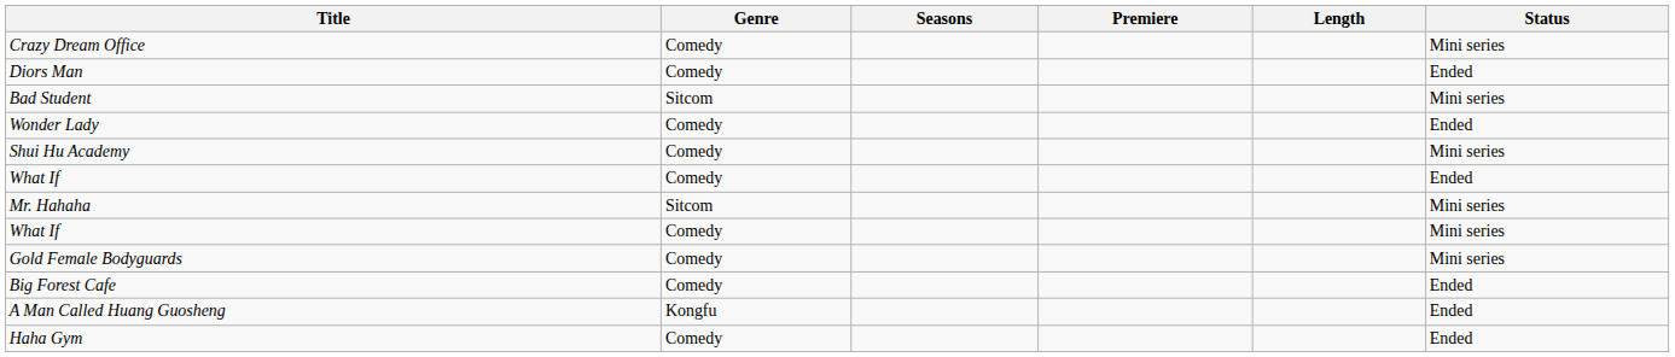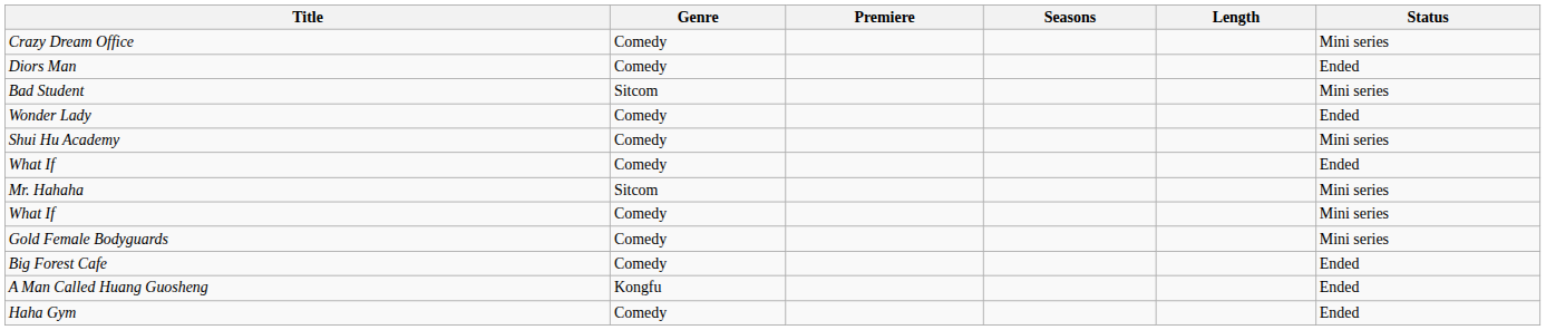 <table class="wikitable sortable" style="width:100%" id="dramashows">
 <tr>
 <th>Title</th>
 <th>Genre</th>
+<th>Premiere</th>
 <th>Seasons</th>
-<th>Premiere</th>
 <th>Length</th>
 <th>Status</th>
 </tr>
 <tr>
 <td><em>Crazy Dream Office</em></td>
 <td>Comedy</td>
 <td></td>
 <td></td>
 <td></td>
 <td>Mini series</td>
 </tr>
 <tr>
 <td><em>Diors Man</em></td>
 <td>Comedy</td>
 <td></td>
 <td></td>
 <td></td>
 <td>Ended</td>
 </tr>
 <tr>
 <td><em>Bad Student</em></td>
 <td>Sitcom</td>
 <td></td>
 <td></td>
 <td></td>
 <td>Mini series</td>
 </tr>
 <tr>
 <td><em>Wonder Lady</em></td>
 <td>Comedy</td>
 <td></td>
 <td></td>
 <td></td>
 <td>Ended</td>
 </tr>
 <tr>
 <td><em>Shui Hu Academy</em></td>
 <td>Comedy</td>
 <td></td>
 <td></td>
 <td></td>
 <td>Mini series</td>
 </tr>
 <tr>
 <td><em>What If</em></td>
 <td>Comedy</td>
 <td></td>
 <td></td>
 <td></td>
 <td>Ended</td>
 </tr>
 <tr>
 <td><em>Mr. Hahaha</em></td>
 <td>Sitcom</td>
 <td></td>
 <td></td>
 <td></td>
 <td>Mini series</td>
 </tr>
 <tr>
 <td><em>What If</em></td>
 <td>Comedy</td>
 <td></td>
 <td></td>
 <td></td>
 <td>Mini series</td>
 </tr>
 <tr>
 <td><em>Gold Female Bodyguards</em></td>
 <td>Comedy</td>
 <td></td>
 <td></td>
 <td></td>
 <td>Mini series</td>
 </tr>
 <tr>
 <td><em>Big Forest Cafe</em></td>
 <td>Comedy</td>
 <td></td>
 <td></td>
 <td></td>
 <td>Ended</td>
 </tr>
 <tr>
 <td><em>A Man Called Huang Guosheng</em></td>
 <td>Kongfu</td>
 <td></td>
 <td></td>
 <td></td>
 <td>Ended</td>
 </tr>
 <tr>
 <td><em>Haha Gym</em></td>
 <td>Comedy</td>
 <td></td>
 <td></td>
 <td></td>
 <td>Ended</td>
 </tr>
 </table>
